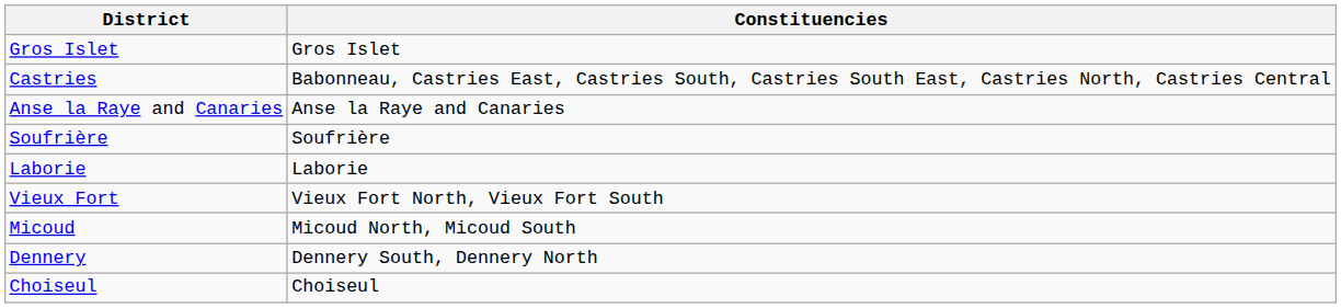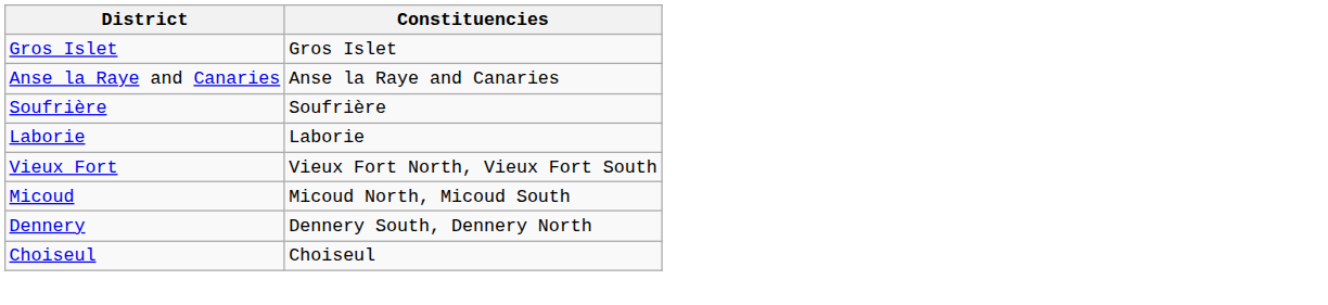 <table class="wikitable sortable">
 <tr>
 <th>District</th>
 <th>Constituencies</th>
 </tr>
 <tr>
 <td><a href='#'>Gros Islet</a></td>
 <td>Gros Islet</td>
-</tr>
-<tr>
-<td><a href='#'>Castries</a></td>
-<td>Babonneau, Castries East, Castries South, Castries South East, Castries North, Castries Central</td>
 </tr>
 <tr>
 <td><a href='#'>Anse la Raye</a> and <a href='#'>Canaries</a></td>
 <td>Anse la Raye and Canaries</td>
 </tr>
 <tr>
 <td><a href='#'>Soufrière</a></td>
 <td>Soufrière</td>
 </tr>
 <tr>
 <td><a href='#'>Laborie</a></td>
 <td>Laborie</td>
 </tr>
 <tr>
 <td><a href='#'>Vieux Fort</a></td>
 <td>Vieux Fort North, Vieux Fort South</td>
 </tr>
 <tr>
 <td><a href='#'>Micoud</a></td>
 <td>Micoud North, Micoud South</td>
 </tr>
 <tr>
 <td><a href='#'>Dennery</a></td>
 <td>Dennery South, Dennery North</td>
 </tr>
 <tr>
 <td><a href='#'>Choiseul</a></td>
 <td>Choiseul</td>
 </tr>
 </table>
